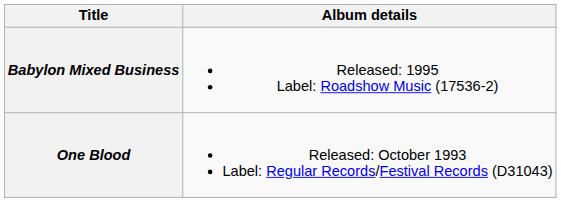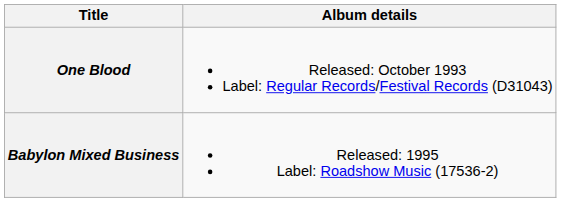 <table class="wikitable plainrowheaders" style="text-align:center;" border="1">
 <tr>
 <th scope="col">Title</th>
 <th scope="col">Album details</th>
 </tr>
 <tr>
+<th scope="row"><em>One Blood</em></th>
+<td><br><ul><li>Released: October 1993</li><li>Label: <a href='#'>Regular Records</a>/<a href='#'>Festival Records</a> (D31043)</li></ul></td>
+</tr>
+<tr>
 <th scope="row"><em>Babylon Mixed Business</em></th>
 <td><br><ul><li>Released: 1995</li><li>Label: <a href='#'>Roadshow Music</a> (17536-2)</li></ul></td>
 </tr>
-<tr>
-<th scope="row"><em>One Blood</em></th>
-<td><br><ul><li>Released: October 1993</li><li>Label: <a href='#'>Regular Records</a>/<a href='#'>Festival Records</a> (D31043)</li></ul></td>
-</tr>
 </table>
